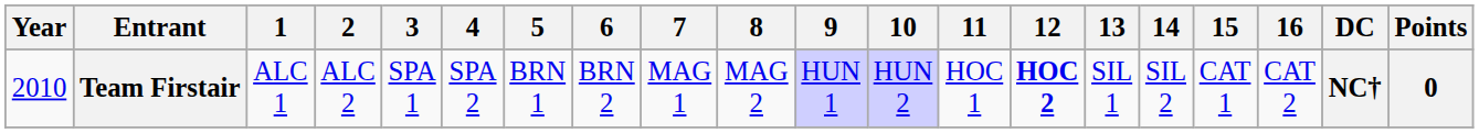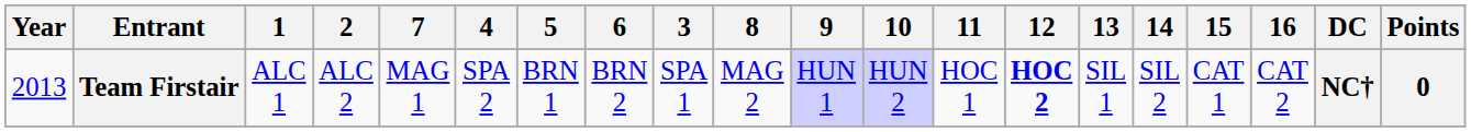 <table class="wikitable" style="text-align:center; font-size:85%">
 <tr>
 <th>Year</th>
 <th>Entrant</th>
 <th>1</th>
 <th>2</th>
-<th>3</th>
+<th>7</th>
 <th>4</th>
 <th>5</th>
 <th>6</th>
-<th>7</th>
+<th>3</th>
 <th>8</th>
 <th>9</th>
 <th>10</th>
 <th>11</th>
 <th>12</th>
 <th>13</th>
 <th>14</th>
 <th>15</th>
 <th>16</th>
 <th>DC</th>
 <th>Points</th>
 </tr>
 <tr>
-<td><a href='#'>2010</a></td>
+<td><a href='#'>2013</a></td>
 <th nowrap>Team Firstair</th>
 <td style="background:#;"><a href='#'>ALC<br>1</a><br></td>
 <td style="background:#;"><a href='#'>ALC<br>2</a><br></td>
-<td style="background:#;"><a href='#'>SPA<br>1</a><br></td>
+<td style="background:#;"><a href='#'>MAG<br>1</a><br></td>
 <td style="background:#;"><a href='#'>SPA<br>2</a><br></td>
 <td style="background:#;"><a href='#'>BRN<br>1</a><br></td>
 <td style="background:#;"><a href='#'>BRN<br>2</a><br></td>
-<td style="background:#;"><a href='#'>MAG<br>1</a><br></td>
+<td style="background:#;"><a href='#'>SPA<br>1</a><br></td>
 <td style="background:#;"><a href='#'>MAG<br>2</a><br></td>
 <td style="background:#cfcfff;"><a href='#'>HUN<br>1</a><br></td>
 <td style="background:#cfcfff;"><a href='#'>HUN<br>2</a><br></td>
 <td style="background:#;"><a href='#'>HOC<br>1</a><br></td>
 <td style="background:#;"><strong><a href='#'>HOC<br>2</a><br></strong></td>
 <td style="background:#;"><a href='#'>SIL<br>1</a><br></td>
 <td style="background:#;"><a href='#'>SIL<br>2</a><br></td>
 <td style="background:#;"><a href='#'>CAT<br>1</a><br></td>
 <td style="background:#;"><a href='#'>CAT<br>2</a><br></td>
 <th>NC†</th>
 <th>0</th>
 </tr>
 </table>
